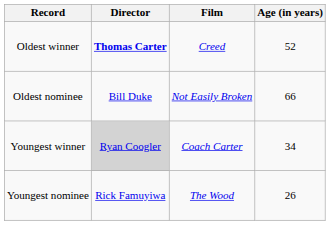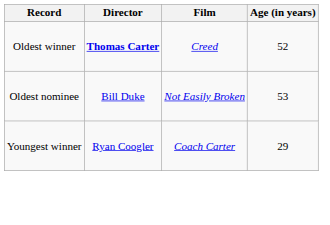 <table class="wikitable sortable plainrowheaders" style="text-align:center;">
 <tr>
 <th scope="col">Record</th>
 <th scope="col">Director</th>
 <th scope="col">Film</th>
 <th scope="col">Age (in years)</th>
 </tr>
 <tr style="height:4.5em;">
 <td>Oldest winner</td>
 <td><strong><a href='#'>Thomas Carter</a></strong></td>
 <td><em><a href='#'>Creed</a></em></td>
 <td>52</td>
 </tr>
 <tr style="height:4.5em;">
 <td>Oldest nominee</td>
 <td><a href='#'>Bill Duke</a></td>
 <td><em><a href='#'>Not Easily Broken</a></em></td>
-<td>66</td>
+<td>53</td>
 </tr>
 <tr style="height:4.5em;">
 <td>Youngest winner</td>
-<td style="background: lightgrey;"><a href='#'>Ryan Coogler</a></td>
+<td><a href='#'>Ryan Coogler</a></td>
 <td><em><a href='#'>Coach Carter</a></em></td>
-<td>34</td>
-</tr>
-<tr style="height:4.5em;">
-<td>Youngest nominee</td>
-<td><a href='#'>Rick Famuyiwa</a></td>
-<td><em><a href='#'>The Wood</a></em></td>
-<td>26</td>
+<td>29</td>
 </tr>
 </table>
